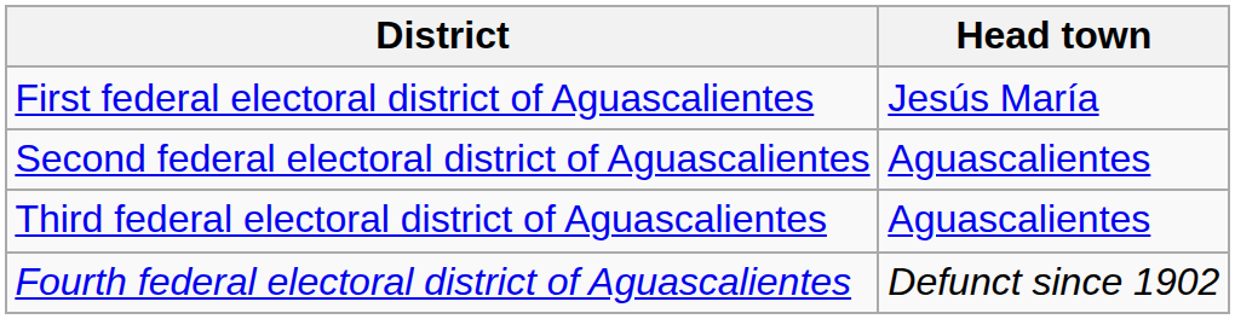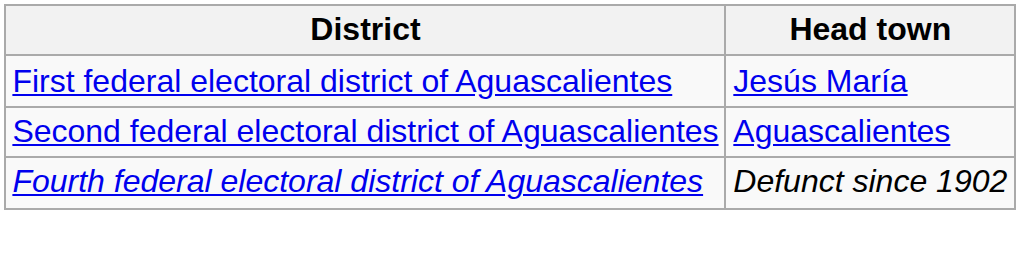 <table class="wikitable" border="1">
 <tr style="background:#efefef;">
 <th><strong>District</strong></th>
 <th><strong>Head town</strong></th>
 </tr>
 <tr>
 <td><a href='#'>First federal electoral district of Aguascalientes</a></td>
 <td><a href='#'>Jesús María</a></td>
 </tr>
 <tr>
 <td><a href='#'>Second federal electoral district of Aguascalientes</a></td>
 <td><a href='#'>Aguascalientes</a></td>
 </tr>
 <tr>
-<td><a href='#'>Third federal electoral district of Aguascalientes</a></td>
-<td><a href='#'>Aguascalientes</a></td>
-</tr>
-<tr>
 <td><em><a href='#'>Fourth federal electoral district of Aguascalientes</a></em></td>
 <td><em>Defunct since 1902</em></td>
 </tr>
 </table>
